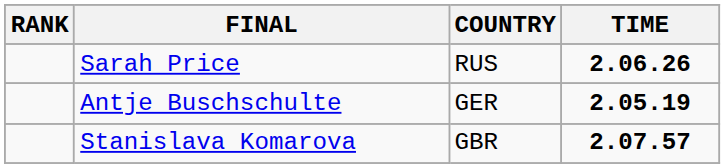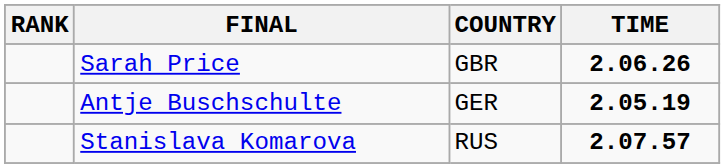 <table class="wikitable">
 <tr>
 <th>RANK</th>
 <th align="left" style="width: 15em">FINAL</th>
 <th>COUNTRY</th>
 <th style="width: 6em">TIME</th>
 </tr>
 <tr>
 <td align="center"></td>
 <td><a href='#'>Sarah Price</a></td>
-<td> RUS</td>
+<td> GBR</td>
 <td align="center"><strong>2.06.26</strong></td>
 </tr>
 <tr>
 <td align="center"></td>
 <td><a href='#'>Antje Buschschulte</a></td>
 <td> GER</td>
 <td align="center"><strong>2.05.19</strong></td>
 </tr>
 <tr>
 <td align="center"></td>
 <td><a href='#'>Stanislava Komarova</a></td>
-<td> GBR</td>
+<td> RUS</td>
 <td align="center"><strong>2.07.57</strong></td>
 </tr>
 </table>
